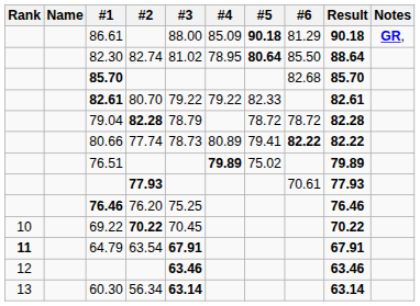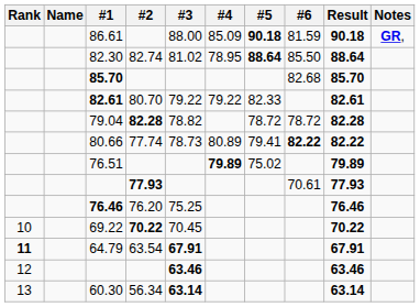 <table class="wikitable sortable" style="text-align:center">
 <tr>
 <th>Rank</th>
 <th>Name</th>
 <th>#1</th>
 <th>#2</th>
 <th>#3</th>
 <th>#4</th>
 <th>#5</th>
 <th>#6</th>
 <th>Result</th>
 <th>Notes</th>
 </tr>
 <tr>
 <td></td>
 <td align="left"></td>
 <td>86.61</td>
 <td></td>
 <td>88.00</td>
 <td>85.09</td>
 <td><strong>90.18</strong></td>
-<td>81.29</td>
+<td>81.59</td>
 <td><strong>90.18</strong></td>
 <td><strong><a href='#'>GR</a></strong>, </td>
 </tr>
 <tr>
 <td></td>
 <td align="left"></td>
 <td>82.30</td>
 <td>82.74</td>
 <td>81.02</td>
 <td>78.95</td>
-<td><strong>80.64</strong></td>
+<td><strong>88.64</strong></td>
 <td>85.50</td>
 <td><strong>88.64</strong></td>
 <td></td>
 </tr>
 <tr>
 <td></td>
 <td align="left"></td>
 <td><strong>85.70</strong></td>
 <td></td>
 <td></td>
 <td></td>
 <td></td>
 <td>82.68</td>
 <td><strong>85.70</strong></td>
 <td></td>
 </tr>
 <tr>
 <td></td>
 <td align="left"></td>
 <td><strong>82.61</strong></td>
 <td>80.70</td>
 <td>79.22</td>
 <td>79.22</td>
 <td>82.33</td>
 <td></td>
 <td><strong>82.61</strong></td>
 <td></td>
 </tr>
 <tr>
 <td></td>
 <td align="left"></td>
 <td>79.04</td>
 <td><strong>82.28</strong></td>
-<td>78.79</td>
+<td>78.82</td>
 <td></td>
 <td>78.72</td>
 <td>78.72</td>
 <td><strong>82.28</strong></td>
 <td></td>
 </tr>
 <tr>
 <td></td>
 <td align="left"></td>
 <td>80.66</td>
 <td>77.74</td>
 <td>78.73</td>
 <td>80.89</td>
 <td>79.41</td>
 <td><strong>82.22</strong></td>
 <td><strong>82.22</strong></td>
 <td></td>
 </tr>
 <tr>
 <td></td>
 <td align="left"></td>
 <td>76.51</td>
 <td></td>
 <td></td>
 <td><strong>79.89</strong></td>
 <td>75.02</td>
 <td></td>
 <td><strong>79.89</strong></td>
 <td></td>
 </tr>
 <tr>
 <td></td>
 <td align="left"></td>
 <td></td>
 <td><strong>77.93</strong></td>
 <td></td>
 <td></td>
 <td></td>
 <td>70.61</td>
 <td><strong>77.93</strong></td>
 <td></td>
 </tr>
 <tr>
 <td></td>
 <td align="left"></td>
 <td><strong>76.46</strong></td>
 <td>76.20</td>
 <td>75.25</td>
 <td></td>
 <td></td>
 <td></td>
 <td><strong>76.46</strong></td>
 <td></td>
 </tr>
 <tr>
 <td>10</td>
 <td align="left"></td>
 <td>69.22</td>
 <td><strong>70.22</strong></td>
 <td>70.45</td>
 <td></td>
 <td></td>
 <td></td>
 <td><strong>70.22</strong></td>
 <td></td>
 </tr>
 <tr>
 <td><strong>11</strong></td>
 <td align="left"></td>
 <td>64.79</td>
 <td>63.54</td>
 <td><strong>67.91</strong></td>
 <td></td>
 <td></td>
 <td></td>
 <td><strong>67.91</strong></td>
 <td></td>
 </tr>
 <tr>
 <td>12</td>
 <td align="left"></td>
 <td></td>
 <td></td>
 <td><strong>63.46</strong></td>
 <td></td>
 <td></td>
 <td></td>
 <td><strong>63.46</strong></td>
 <td></td>
 </tr>
 <tr>
 <td>13</td>
 <td align="left"></td>
 <td>60.30</td>
 <td>56.34</td>
 <td><strong>63.14</strong></td>
 <td></td>
 <td></td>
 <td></td>
 <td><strong>63.14</strong></td>
 <td></td>
 </tr>
 </table>
